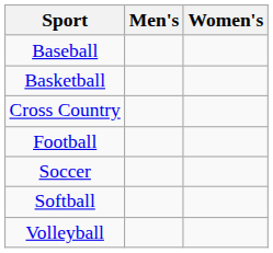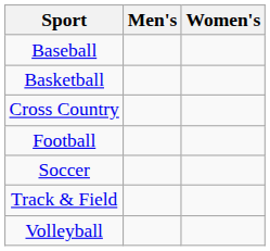 <table class="wikitable" style="text-align:center">
 <tr>
 <th>Sport</th>
 <th>Men's</th>
 <th>Women's</th>
 </tr>
 <tr>
 <td><a href='#'>Baseball</a></td>
 <td></td>
 <td></td>
 </tr>
 <tr>
 <td><a href='#'>Basketball</a></td>
 <td></td>
 <td></td>
 </tr>
 <tr>
 <td><a href='#'>Cross Country</a></td>
 <td></td>
 <td></td>
 </tr>
 <tr>
 <td><a href='#'>Football</a></td>
 <td></td>
 <td></td>
 </tr>
 <tr>
 <td><a href='#'>Soccer</a></td>
 <td></td>
 <td></td>
 </tr>
 <tr>
-<td><a href='#'>Softball</a></td>
+<td><a href='#'>Track & Field</a></td>
 <td></td>
 <td></td>
 </tr>
 <tr>
 <td><a href='#'>Volleyball</a></td>
 <td></td>
 <td></td>
 </tr>
 </table>
